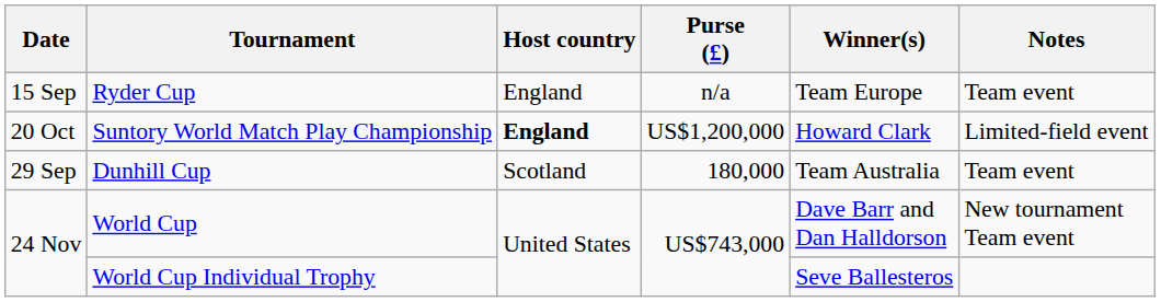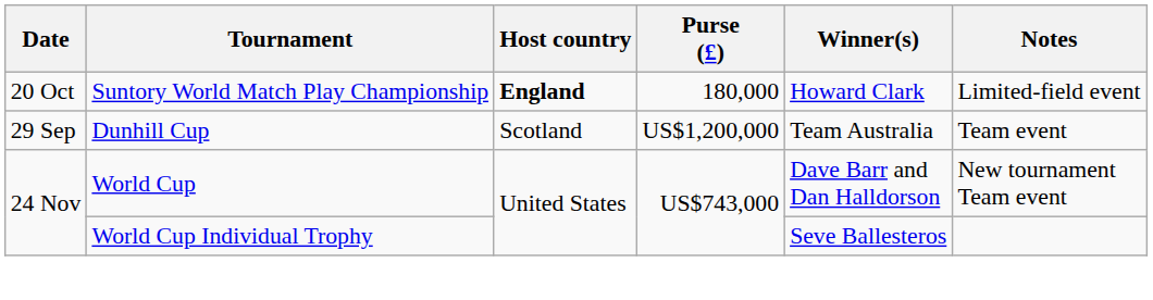 <table class="wikitable" style="font-size:95%">
 <tr>
 <th>Date</th>
 <th>Tournament</th>
 <th>Host country</th>
 <th>Purse<br>(<a href='#'>£</a>)</th>
 <th>Winner(s)</th>
 <th>Notes</th>
 </tr>
 <tr>
-<td>15 Sep</td>
-<td><a href='#'>Ryder Cup</a></td>
-<td>England</td>
-<td align=center>n/a</td>
-<td> Team Europe</td>
-<td>Team event</td>
-</tr>
-<tr>
 <td>20 Oct</td>
 <td><a href='#'>Suntory World Match Play Championship</a></td>
 <td><strong>England</strong></td>
-<td align=right>US$1,200,000</td>
+<td align=right>180,000</td>
 <td> <a href='#'>Howard Clark</a></td>
 <td>Limited-field event</td>
 </tr>
 <tr>
 <td>29 Sep</td>
 <td><a href='#'>Dunhill Cup</a></td>
 <td>Scotland</td>
-<td align=right>180,000</td>
+<td align=right>US$1,200,000</td>
 <td> Team Australia</td>
 <td>Team event</td>
 </tr>
 <tr>
 <td rowspan=2>24 Nov</td>
 <td><a href='#'>World Cup</a></td>
 <td rowspan=2>United States</td>
 <td rowspan=2 align=right>US$743,000</td>
 <td> <a href='#'>Dave Barr</a> and<br> <a href='#'>Dan Halldorson</a></td>
 <td>New tournament<br>Team event</td>
 </tr>
 <tr>
 <td><a href='#'>World Cup Individual Trophy</a></td>
 <td> <a href='#'>Seve Ballesteros</a></td>
 <td></td>
 </tr>
 </table>
